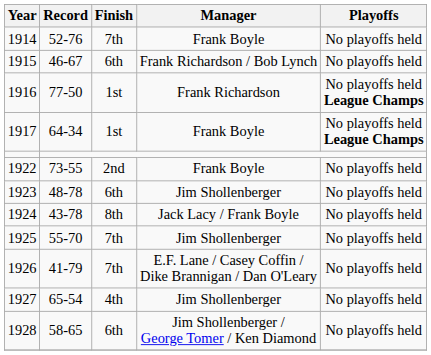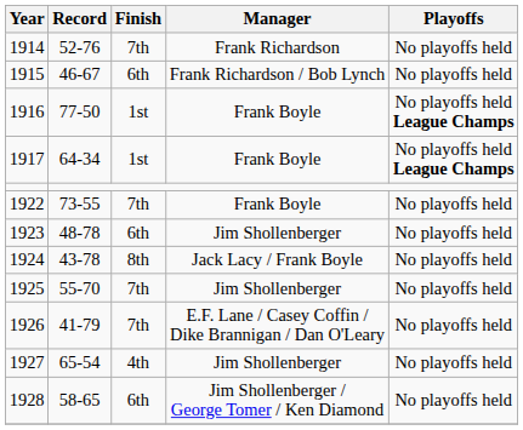 <table class="wikitable">
 <tr style="background: #F2F2F2;">
 <th>Year</th>
 <th>Record</th>
 <th>Finish</th>
 <th>Manager</th>
 <th>Playoffs</th>
 </tr>
 <tr align=center>
 <td>1914</td>
 <td>52-76</td>
 <td>7th</td>
-<td>Frank Boyle</td>
+<td>Frank Richardson</td>
 <td>No playoffs held</td>
 </tr>
 <tr align=center>
 <td>1915</td>
 <td>46-67</td>
 <td>6th</td>
 <td>Frank Richardson / Bob Lynch</td>
 <td>No playoffs held</td>
 </tr>
 <tr align=center>
 <td>1916</td>
 <td>77-50</td>
 <td>1st</td>
-<td>Frank Richardson</td>
+<td>Frank Boyle</td>
 <td>No playoffs held <br>   <strong>League Champs</strong></td>
 </tr>
 <tr align=center>
 <td>1917</td>
 <td>64-34</td>
 <td>1st</td>
 <td>Frank Boyle</td>
 <td>No playoffs held <br>   <strong>League Champs</strong></td>
 </tr>
 <tr align=center>
 <td></td>
 </tr>
 <tr align=center>
 <td>1922</td>
 <td>73-55</td>
-<td>2nd</td>
+<td>7th</td>
 <td>Frank Boyle</td>
 <td>No playoffs held</td>
 </tr>
 <tr align=center>
 <td>1923</td>
 <td>48-78</td>
 <td>6th</td>
 <td>Jim Shollenberger</td>
 <td>No playoffs held</td>
 </tr>
 <tr align=center>
 <td>1924</td>
 <td>43-78</td>
 <td>8th</td>
 <td>Jack Lacy / Frank Boyle</td>
 <td>No playoffs held</td>
 </tr>
 <tr align=center>
 <td>1925</td>
 <td>55-70</td>
 <td>7th</td>
 <td>Jim Shollenberger</td>
 <td>No playoffs held</td>
 </tr>
 <tr align=center>
 <td>1926</td>
 <td>41-79</td>
 <td>7th</td>
 <td>E.F. Lane / Casey Coffin /<br> Dike Brannigan / Dan O'Leary</td>
 <td>No playoffs held</td>
 </tr>
 <tr align=center>
 <td>1927</td>
 <td>65-54</td>
 <td>4th</td>
 <td>Jim Shollenberger</td>
 <td>No playoffs held</td>
 </tr>
 <tr align=center>
 <td>1928</td>
 <td>58-65</td>
 <td>6th</td>
 <td>Jim Shollenberger /<br> <a href='#'>George Tomer</a> / Ken Diamond</td>
 <td>No playoffs held</td>
 </tr>
 <tr align=center>
 </tr>
 </table>
